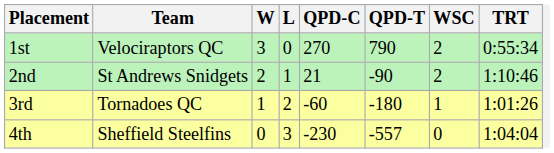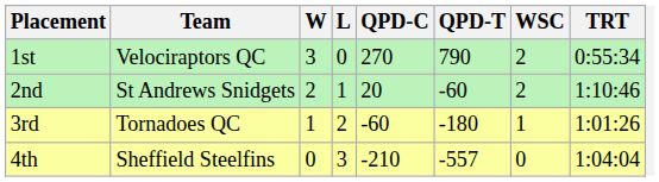 <table class="wikitable" style="border: none;">
 <tr>
 <th>Placement</th>
 <th>Team</th>
 <th>W</th>
 <th>L</th>
 <th>QPD-C</th>
 <th>QPD-T</th>
 <th>WSC</th>
 <th>TRT</th>
 <th rowspan="10" style="border: none;"></th>
 </tr>
 <tr style="background:#BBF3BB">
 <td>1st</td>
 <td>Velociraptors QC</td>
 <td>3</td>
 <td>0</td>
 <td>270</td>
 <td>790</td>
 <td>2</td>
 <td>0:55:34</td>
 </tr>
 <tr style="background:#BBF3BB">
 <td>2nd</td>
 <td>St Andrews Snidgets</td>
 <td>2</td>
 <td>1</td>
-<td>21</td>
-<td>-90</td>
+<td>20</td>
+<td>-60</td>
 <td>2</td>
 <td>1:10:46</td>
 </tr>
 <tr style="background:#FBFF9F">
 <td>3rd</td>
 <td>Tornadoes QC</td>
 <td>1</td>
 <td>2</td>
 <td>-60</td>
 <td>-180</td>
 <td>1</td>
 <td>1:01:26</td>
 </tr>
 <tr style="background:#FBFF9F">
 <td>4th</td>
 <td>Sheffield Steelfins</td>
 <td>0</td>
 <td>3</td>
-<td>-230</td>
+<td>-210</td>
 <td>-557</td>
 <td>0</td>
 <td>1:04:04</td>
 </tr>
 <tr>
 </tr>
 </table>
